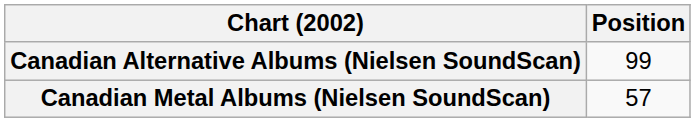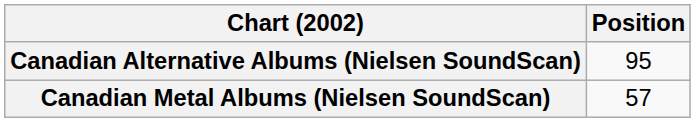 <table class="wikitable plainrowheaders" style="text-align:center">
 <tr>
 <th scope="col">Chart (2002)</th>
 <th scope="col">Position</th>
 </tr>
 <tr>
 <th scope="row">Canadian Alternative Albums (Nielsen SoundScan)</th>
-<td>99</td>
+<td>95</td>
 </tr>
 <tr>
 <th scope="row">Canadian Metal Albums (Nielsen SoundScan)</th>
 <td>57</td>
 </tr>
 </table>
